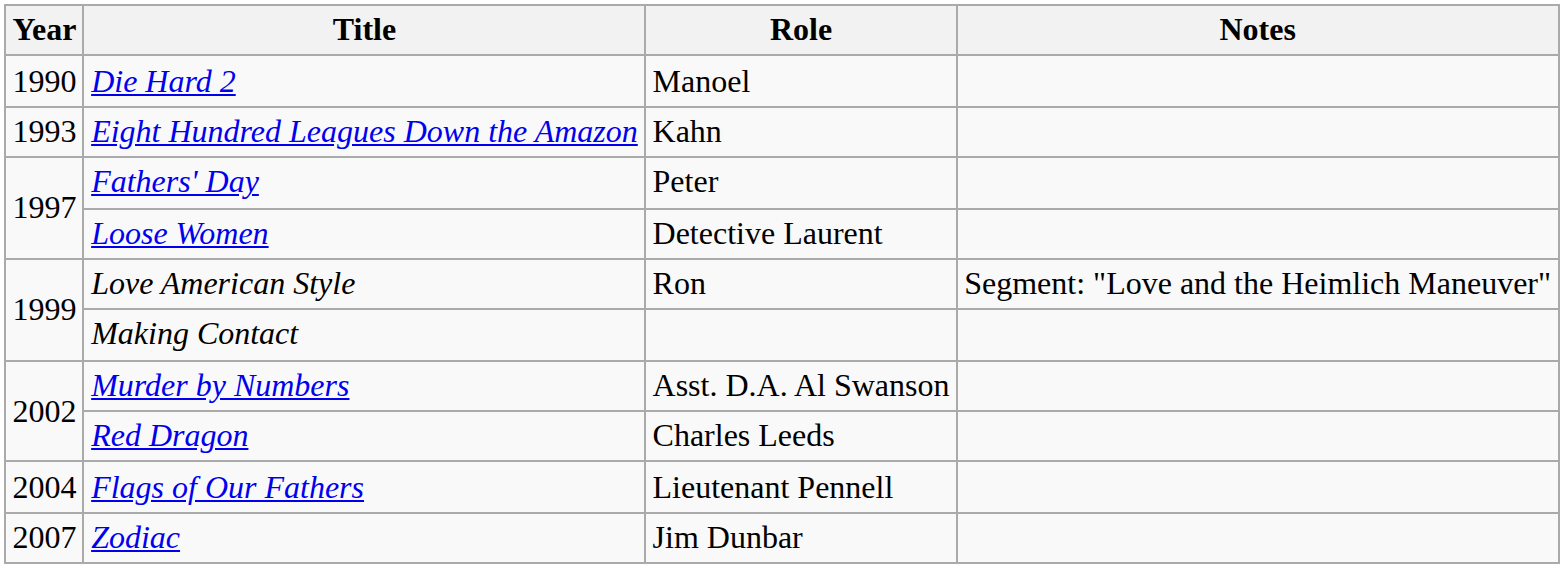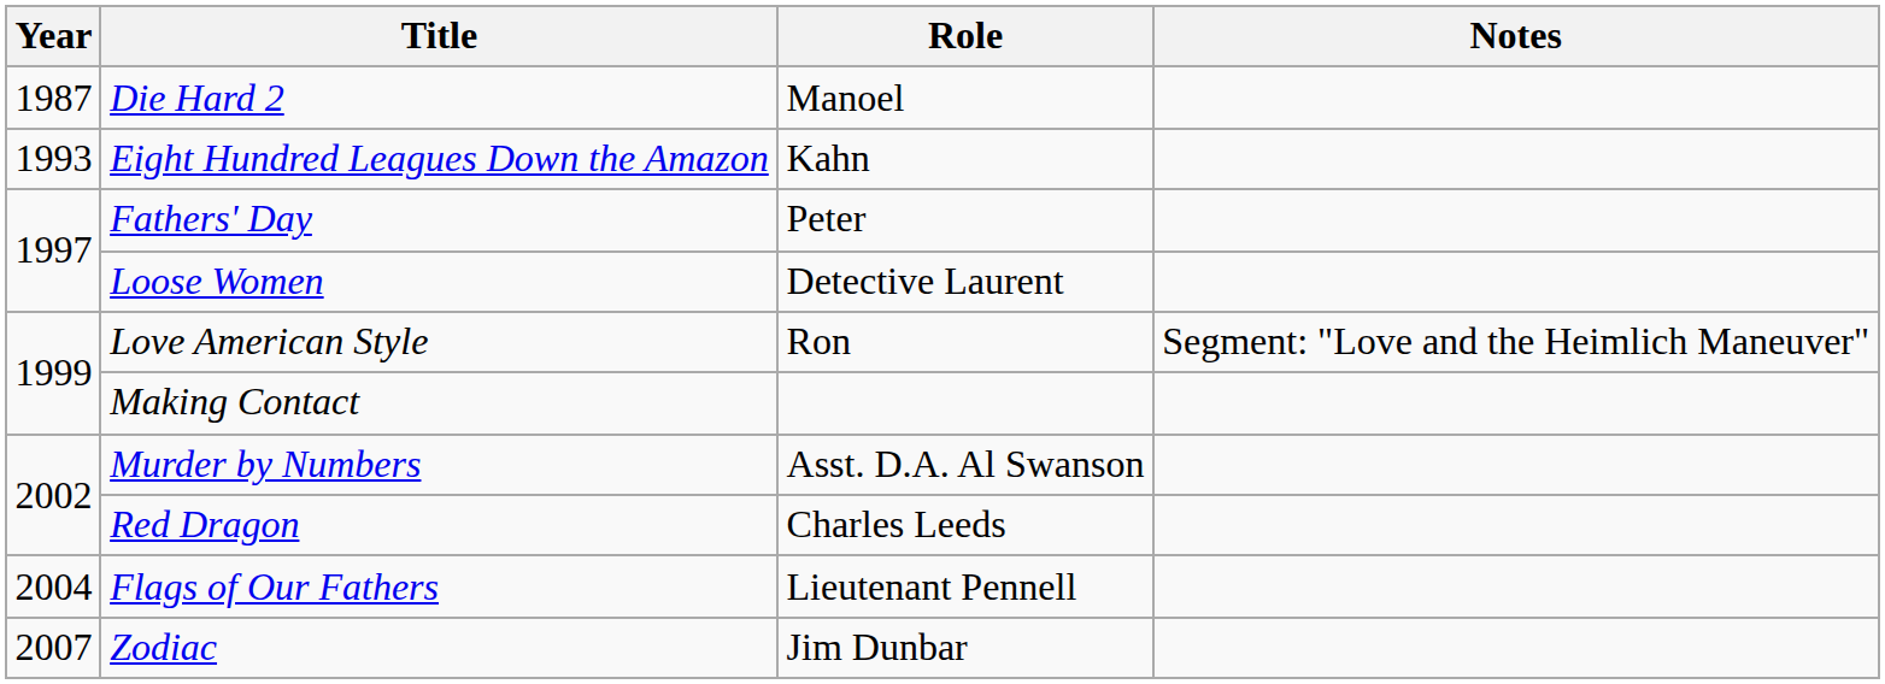 <table class="wikitable sortable">
 <tr>
 <th>Year</th>
 <th>Title</th>
 <th>Role</th>
 <th class="unsortable">Notes</th>
 </tr>
 <tr>
-<td>1990</td>
+<td>1987</td>
 <td><em><a href='#'>Die Hard 2</a></em></td>
 <td>Manoel</td>
 <td></td>
 </tr>
 <tr>
 <td>1993</td>
 <td><em><a href='#'>Eight Hundred Leagues Down the Amazon</a></em></td>
 <td>Kahn</td>
 <td></td>
 </tr>
 <tr>
 <td rowspan="2">1997</td>
 <td><em><a href='#'>Fathers' Day</a></em></td>
 <td>Peter</td>
 <td></td>
 </tr>
 <tr>
 <td><em><a href='#'>Loose Women</a></em></td>
 <td>Detective Laurent</td>
 <td></td>
 </tr>
 <tr>
 <td rowspan="2">1999</td>
 <td><em>Love American Style</em></td>
 <td>Ron</td>
 <td>Segment: "Love and the Heimlich Maneuver"</td>
 </tr>
 <tr>
 <td><em>Making Contact</em></td>
 <td></td>
 <td></td>
 </tr>
 <tr>
 <td rowspan="2">2002</td>
 <td><em><a href='#'>Murder by Numbers</a></em></td>
 <td>Asst. D.A. Al Swanson</td>
 <td></td>
 </tr>
 <tr>
 <td><em><a href='#'>Red Dragon</a></em></td>
 <td>Charles Leeds</td>
 <td></td>
 </tr>
 <tr>
 <td>2004</td>
 <td><em><a href='#'>Flags of Our Fathers</a> </em></td>
 <td>Lieutenant Pennell</td>
 <td></td>
 </tr>
 <tr>
 <td>2007</td>
 <td><em><a href='#'>Zodiac</a></em></td>
 <td>Jim Dunbar</td>
 <td></td>
 </tr>
 <tr>
 </tr>
 </table>
